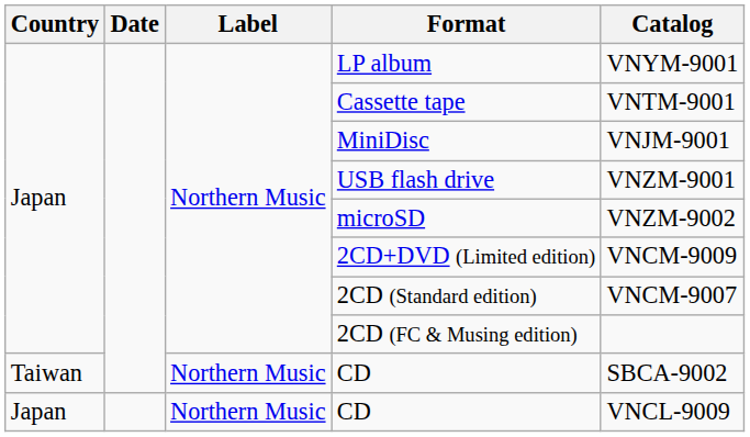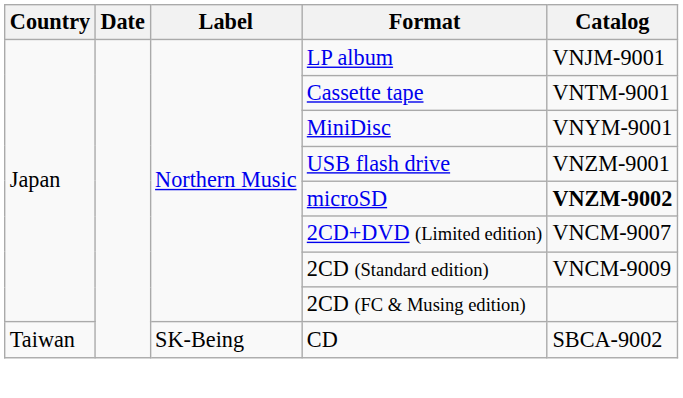 <table class="wikitable">
 <tr>
 <th>Country</th>
 <th>Date</th>
 <th>Label</th>
 <th>Format</th>
 <th>Catalog</th>
 </tr>
 <tr>
 <td rowspan="8">Japan</td>
 <td rowspan="9"></td>
 <td rowspan="8"><a href='#'>Northern Music</a></td>
 <td><a href='#'>LP album</a></td>
-<td>VNYM-9001</td>
+<td>VNJM-9001</td>
 </tr>
 <tr>
 <td><a href='#'>Cassette tape</a></td>
 <td>VNTM-9001</td>
 </tr>
 <tr>
 <td><a href='#'>MiniDisc</a></td>
-<td>VNJM-9001</td>
+<td>VNYM-9001</td>
 </tr>
 <tr>
 <td><a href='#'>USB flash drive</a></td>
 <td>VNZM-9001</td>
 </tr>
 <tr>
 <td><a href='#'>microSD</a></td>
-<td>VNZM-9002</td>
+<td><strong>VNZM-9002</strong></td>
 </tr>
 <tr>
 <td><a href='#'>2CD+DVD</a> <small>(Limited edition)</small></td>
-<td>VNCM-9009</td>
+<td>VNCM-9007</td>
 </tr>
 <tr>
 <td>2CD <small>(Standard edition)</small></td>
-<td>VNCM-9007</td>
+<td>VNCM-9009</td>
 </tr>
 <tr>
 <td>2CD <small>(FC & Musing edition)</small></td>
 <td></td>
 </tr>
 <tr>
 <td>Taiwan</td>
-<td><a href='#'>Northern Music</a></td>
+<td>SK-Being</td>
 <td>CD</td>
 <td>SBCA-9002</td>
 </tr>
-<tr>
-<td>Japan</td>
-<td></td>
-<td><a href='#'>Northern Music</a></td>
-<td>CD</td>
-<td>VNCL-9009</td>
-</tr>
 </table>
